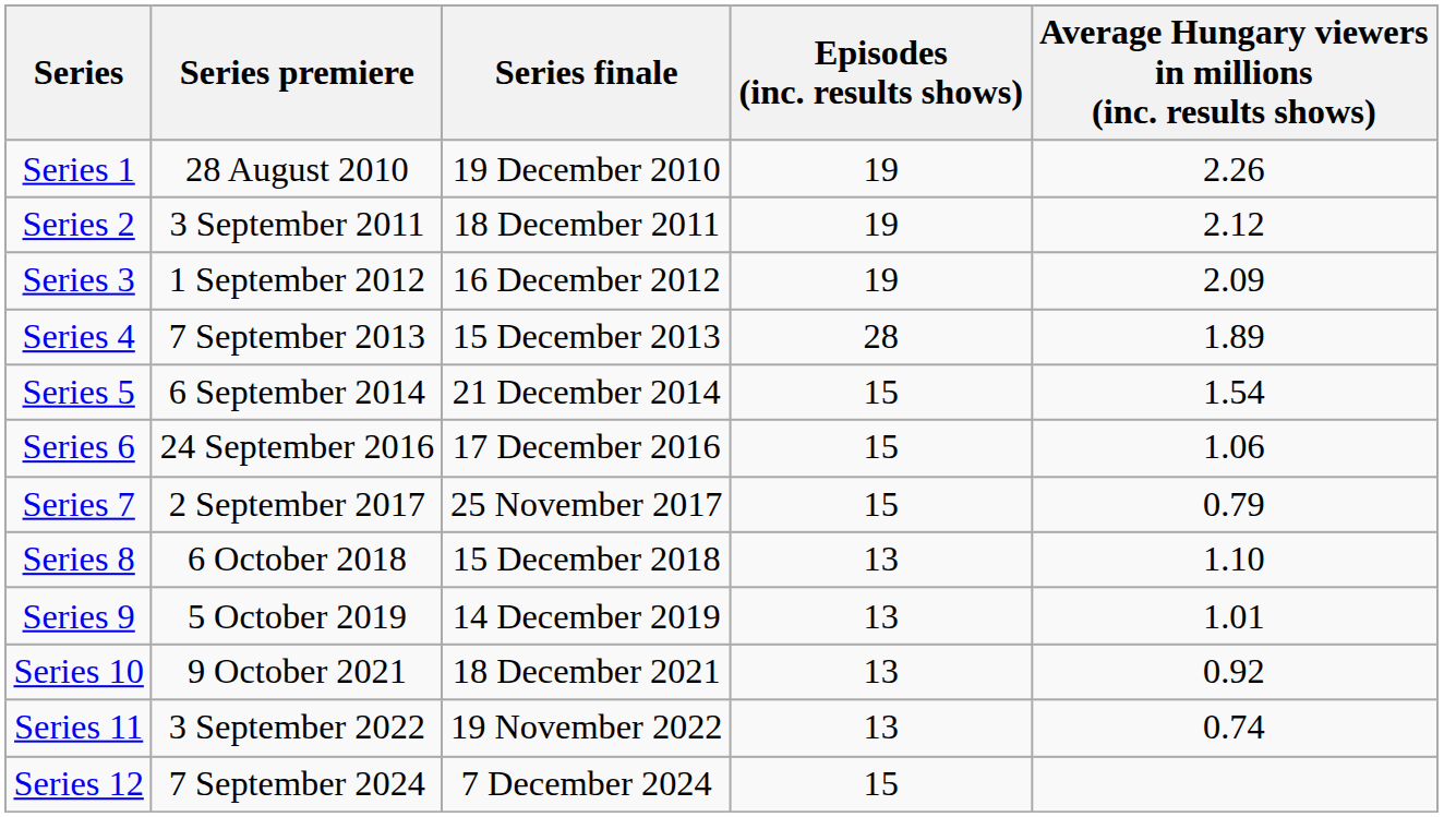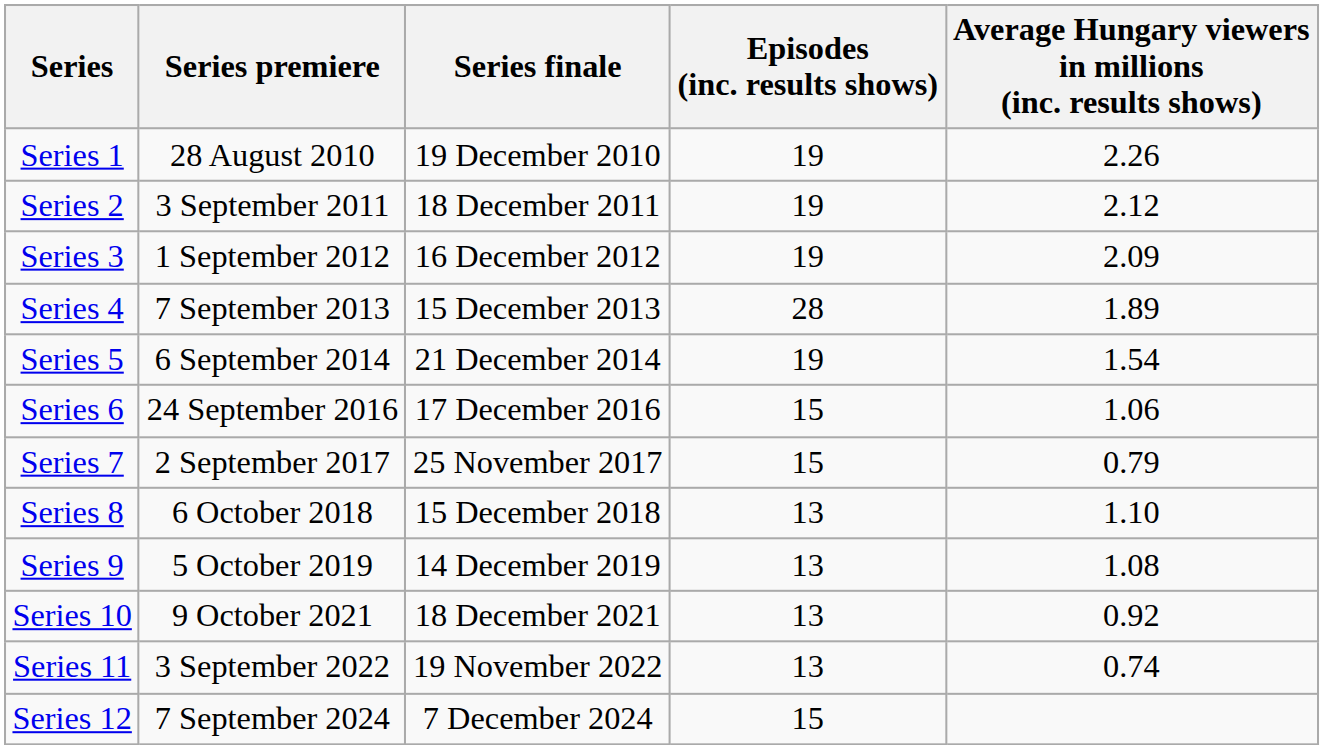 <table class="wikitable sortable">
 <tr>
 <th>Series</th>
 <th>Series premiere</th>
 <th>Series finale</th>
 <th>Episodes<br>(inc. results shows)</th>
 <th>Average Hungary viewers<br>in millions<br>(inc. results shows)</th>
 </tr>
 <tr style="text-align:center;">
 <td><a href='#'>Series 1</a></td>
 <td>28 August 2010</td>
 <td>19 December 2010</td>
 <td>19</td>
 <td>2.26</td>
 </tr>
 <tr style="text-align:center;">
 <td><a href='#'>Series 2</a></td>
 <td>3 September 2011</td>
 <td>18 December 2011</td>
 <td>19</td>
 <td>2.12</td>
 </tr>
 <tr style="text-align:center;">
 <td><a href='#'>Series 3</a></td>
 <td>1 September 2012</td>
 <td>16 December 2012</td>
 <td>19</td>
 <td>2.09</td>
 </tr>
 <tr style="text-align:center;">
 <td><a href='#'>Series 4</a></td>
 <td>7 September 2013</td>
 <td>15 December 2013</td>
 <td>28</td>
 <td>1.89</td>
 </tr>
 <tr style="text-align:center;">
 <td><a href='#'>Series 5</a></td>
 <td>6 September 2014</td>
 <td>21 December 2014</td>
-<td>15</td>
+<td>19</td>
 <td>1.54</td>
 </tr>
 <tr style="text-align:center;">
 <td><a href='#'>Series 6</a></td>
 <td>24 September 2016</td>
 <td>17 December 2016</td>
 <td>15</td>
 <td>1.06</td>
 </tr>
 <tr style="text-align:center;">
 <td><a href='#'>Series 7</a></td>
 <td>2 September 2017</td>
 <td>25 November 2017</td>
 <td>15</td>
 <td>0.79</td>
 </tr>
 <tr style="text-align:center;">
 <td><a href='#'>Series 8</a></td>
 <td>6 October 2018</td>
 <td>15 December 2018</td>
 <td>13</td>
 <td>1.10</td>
 </tr>
 <tr style="text-align:center;">
 <td><a href='#'>Series 9</a></td>
 <td>5 October 2019</td>
 <td>14 December 2019</td>
 <td>13</td>
-<td>1.01</td>
+<td>1.08</td>
 </tr>
 <tr style="text-align:center;">
 <td><a href='#'>Series 10</a></td>
 <td>9 October 2021</td>
 <td>18 December 2021</td>
 <td>13</td>
 <td>0.92</td>
 </tr>
 <tr style="text-align:center;">
 <td><a href='#'>Series 11</a></td>
 <td>3 September 2022</td>
 <td>19 November 2022</td>
 <td>13</td>
 <td>0.74</td>
 </tr>
 <tr style="text-align:center;">
 <td><a href='#'>Series 12</a></td>
 <td>7 September 2024</td>
 <td>7 December 2024</td>
 <td>15</td>
 <td></td>
 </tr>
 </table>
